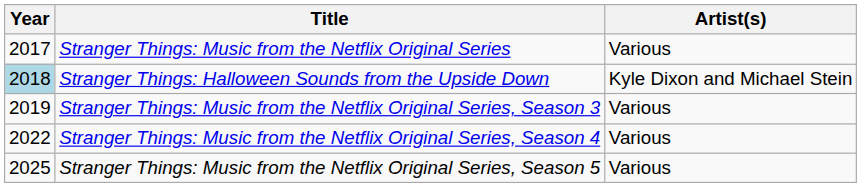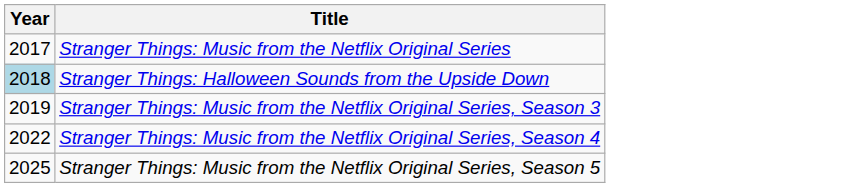 <table class="wikitable">
 <tr>
 <th>Year</th>
 <th>Title</th>
-<th>Artist(s)</th>
 </tr>
 <tr>
 <td>2017</td>
 <td><em><a href='#'>Stranger Things: Music from the Netflix Original Series</a></em></td>
-<td>Various</td>
 </tr>
 <tr>
 <td style="background: lightblue;">2018</td>
 <td><em><a href='#'>Stranger Things: Halloween Sounds from the Upside Down</a></em></td>
-<td>Kyle Dixon and Michael Stein</td>
 </tr>
 <tr>
 <td>2019</td>
 <td><em><a href='#'>Stranger Things: Music from the Netflix Original Series, Season 3</a></em></td>
-<td>Various</td>
 </tr>
 <tr>
 <td>2022</td>
 <td><em><a href='#'>Stranger Things: Music from the Netflix Original Series, Season 4</a></em></td>
-<td>Various</td>
 </tr>
 <tr>
 <td>2025</td>
 <td><em>Stranger Things: Music from the Netflix Original Series, Season 5</em></td>
-<td>Various</td>
 </tr>
 </table>
